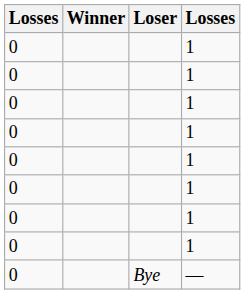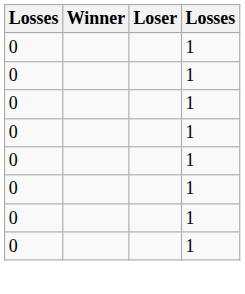 <table class=wikitable>
 <tr>
 <th>Losses</th>
 <th>Winner</th>
 <th>Loser</th>
 <th>Losses</th>
 </tr>
 <tr>
 <td>0</td>
 <td></td>
 <td></td>
 <td>1</td>
 </tr>
 <tr>
 <td>0</td>
 <td></td>
 <td></td>
 <td>1</td>
 </tr>
 <tr>
 <td>0</td>
 <td></td>
 <td></td>
 <td>1</td>
 </tr>
 <tr>
 <td>0</td>
 <td></td>
 <td></td>
 <td>1</td>
 </tr>
 <tr>
 <td>0</td>
 <td></td>
 <td></td>
 <td>1</td>
 </tr>
 <tr>
 <td>0</td>
 <td></td>
 <td></td>
 <td>1</td>
 </tr>
 <tr>
 <td>0</td>
 <td></td>
 <td></td>
 <td>1</td>
 </tr>
 <tr>
 <td>0</td>
 <td></td>
 <td></td>
 <td>1</td>
 </tr>
-<tr>
-<td>0</td>
-<td></td>
-<td><em>Bye</em></td>
-<td>—</td>
-</tr>
 </table>
